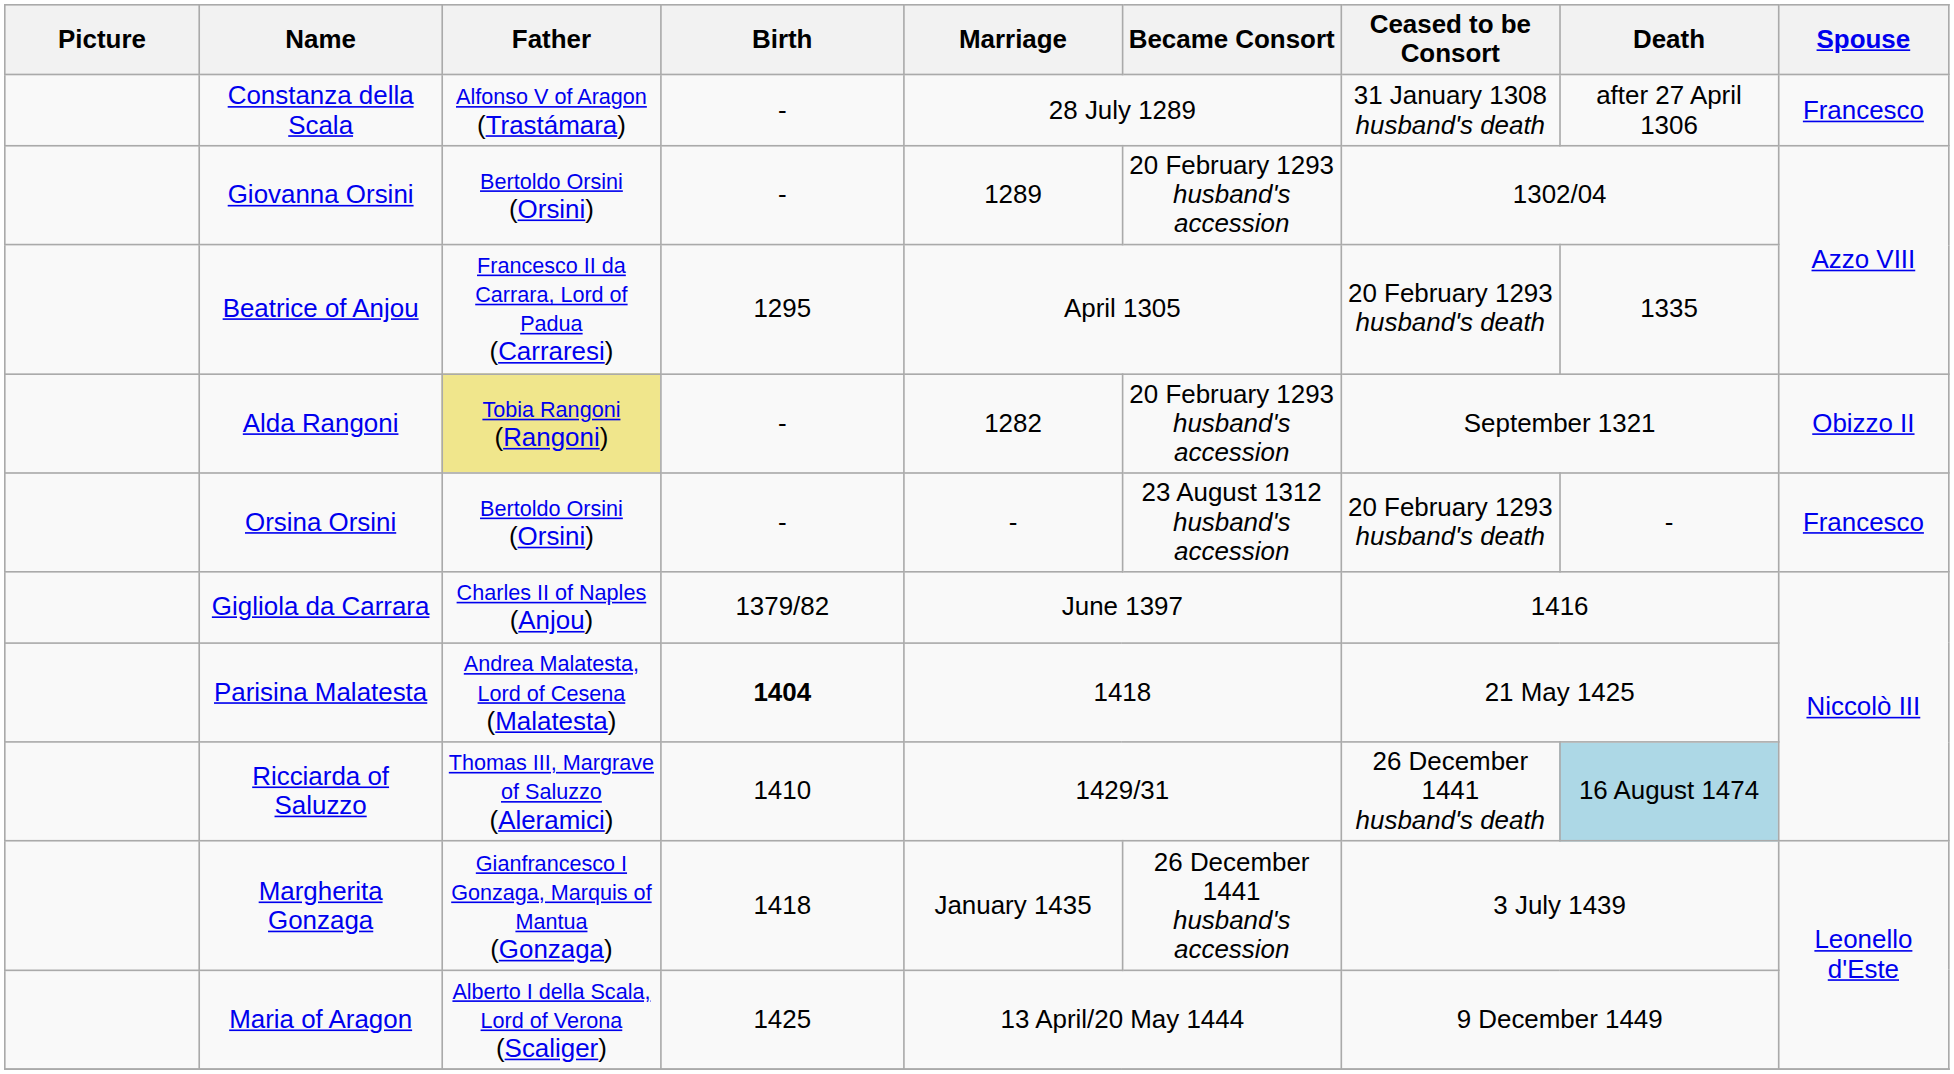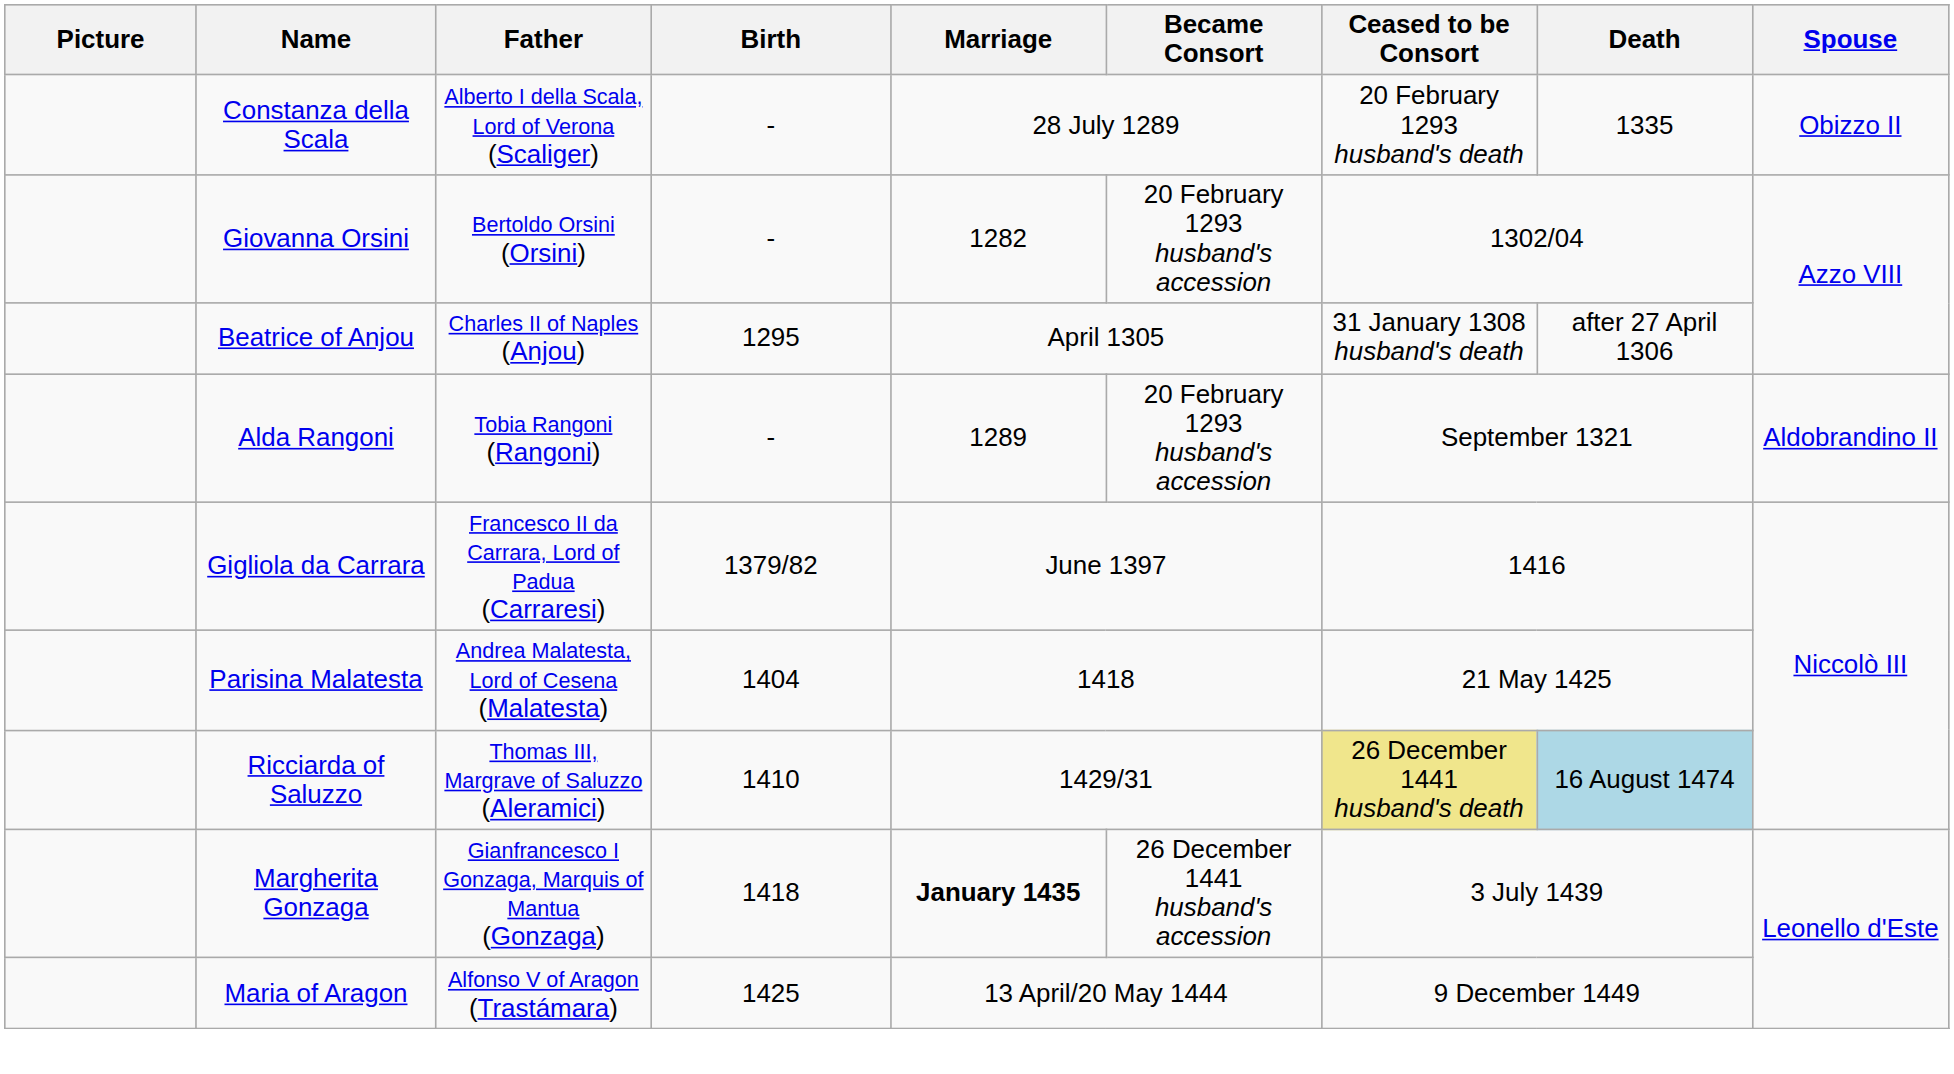 <table width=95% class="wikitable">
 <tr>
 <th width = "8%">Picture</th>
 <th width = "10%">Name</th>
 <th width = "9%">Father</th>
 <th width = "10%">Birth</th>
 <th width = "9%">Marriage</th>
 <th width = "9%">Became Consort</th>
 <th width = "9%">Ceased to be Consort</th>
 <th width = "9%">Death</th>
 <th width = "7%"><a href='#'>Spouse</a></th>
 </tr>
 <tr>
 <td align="center"></td>
 <td align="center"><a href='#'>Constanza della Scala</a><br></td>
-<td align="center"><small><a href='#'>Alfonso V of Aragon</a></small><br> (<a href='#'>Trastámara</a>)</td>
+<td align="center"><small><a href='#'>Alberto I della Scala, Lord of Verona</a></small><br> (<a href='#'>Scaliger</a>)</td>
 <td align="center">-</td>
 <td align="center" colspan="2">28 July 1289</td>
-<td align="center">31 January 1308<br><em>husband's death</em></td>
-<td align="center">after 27 April 1306</td>
-<td align="center"><a href='#'>Francesco</a></td>
+<td align="center">20 February 1293<br><em>husband's death</em></td>
+<td align="center">1335</td>
+<td align="center"><a href='#'>Obizzo II</a></td>
 </tr>
 <tr>
 <td align="center"></td>
 <td align="center"><a href='#'>Giovanna Orsini</a><br></td>
 <td align="center"><small><a href='#'>Bertoldo Orsini</a></small><br> (<a href='#'>Orsini</a>)</td>
 <td align="center">-</td>
-<td align="center">1289</td>
+<td align="center">1282</td>
 <td align="center">20 February 1293<br><em>husband's accession</em></td>
 <td align="center" colspan="2">1302/04</td>
 <td align="center" rowspan="2"><a href='#'>Azzo VIII</a></td>
 </tr>
 <tr>
 <td align="center"></td>
 <td align="center"><a href='#'>Beatrice of Anjou</a><br></td>
-<td align="center"><small><a href='#'>Francesco II da Carrara, Lord of Padua</a></small><br> (<a href='#'>Carraresi</a>)</td>
+<td align="center"><small><a href='#'>Charles II of Naples</a></small><br> (<a href='#'>Anjou</a>)</td>
 <td align="center">1295</td>
 <td align="center" colspan="2">April 1305</td>
-<td align="center">20 February 1293<br><em>husband's death</em></td>
-<td align="center">1335</td>
+<td align="center">31 January 1308<br><em>husband's death</em></td>
+<td align="center">after 27 April 1306</td>
 </tr>
 <tr>
 <td align="center"></td>
 <td align="center"><a href='#'>Alda Rangoni</a><br></td>
-<td align="center" style="background: khaki;"><small><a href='#'>Tobia Rangoni</a></small><br> (<a href='#'>Rangoni</a>)</td>
+<td align="center"><small><a href='#'>Tobia Rangoni</a></small><br> (<a href='#'>Rangoni</a>)</td>
 <td align="center">-</td>
-<td align="center">1282</td>
+<td align="center">1289</td>
 <td align="center">20 February 1293<br><em>husband's accession</em></td>
 <td align="center" colspan="2">September 1321</td>
-<td align="center"><a href='#'>Obizzo II</a></td>
-</tr>
-<tr>
-<td align="center"></td>
-<td align="center"><a href='#'>Orsina Orsini</a><br></td>
-<td align="center"><small><a href='#'>Bertoldo Orsini</a></small><br> (<a href='#'>Orsini</a>)</td>
-<td align="center">-</td>
-<td align="center">-</td>
-<td align="center">23 August 1312<br><em>husband's accession</em></td>
-<td align="center">20 February 1293<br><em>husband's death</em></td>
-<td align="center">-</td>
-<td align="center"><a href='#'>Francesco</a></td>
+<td align="center"><a href='#'>Aldobrandino II</a></td>
 </tr>
 <tr>
 <td align="center"></td>
 <td align="center"><a href='#'>Gigliola da Carrara</a><br></td>
-<td align="center"><small><a href='#'>Charles II of Naples</a></small><br> (<a href='#'>Anjou</a>)</td>
+<td align="center"><small><a href='#'>Francesco II da Carrara, Lord of Padua</a></small><br> (<a href='#'>Carraresi</a>)</td>
 <td align="center">1379/82</td>
 <td align="center" colspan="2">June 1397</td>
 <td align="center" colspan="2">1416</td>
 <td align="center" rowspan="3"><a href='#'>Niccolò III</a></td>
 </tr>
 <tr>
 <td align="center"></td>
 <td align="center"><a href='#'>Parisina Malatesta</a></td>
 <td align="center"><small><a href='#'>Andrea Malatesta, Lord of Cesena</a></small><br> (<a href='#'>Malatesta</a>)</td>
-<td align="center"><strong>1404</strong></td>
+<td align="center">1404</td>
 <td align="center" colspan="2">1418</td>
 <td align="center" colspan="2">21 May 1425</td>
 </tr>
 <tr>
 <td align="center"></td>
 <td align="center"><a href='#'>Ricciarda of Saluzzo</a></td>
 <td align="center"><small><a href='#'>Thomas III, Margrave of Saluzzo</a></small><br> (<a href='#'>Aleramici</a>)</td>
 <td align="center">1410</td>
 <td align="center" colspan="2">1429/31</td>
-<td align="center">26 December 1441<br><em>husband's death</em></td>
+<td align="center" style="background: khaki;">26 December 1441<br><em>husband's death</em></td>
 <td align="center" style="background: lightblue;">16 August 1474</td>
 </tr>
 <tr>
 <td align="center"></td>
 <td align="center"><a href='#'>Margherita Gonzaga</a></td>
 <td align="center"><small><a href='#'>Gianfrancesco I Gonzaga, Marquis of Mantua</a></small><br> (<a href='#'>Gonzaga</a>)</td>
 <td align="center">1418</td>
-<td align="center">January 1435</td>
+<td align="center"><strong>January 1435</strong></td>
 <td align="center">26 December 1441<br><em>husband's accession</em></td>
 <td align="center" colspan="2">3 July 1439</td>
 <td align="center" rowspan="2"><a href='#'>Leonello d'Este</a></td>
 </tr>
 <tr>
 <td align="center"></td>
 <td align="center"><a href='#'>Maria of Aragon</a></td>
-<td align="center"><small><a href='#'>Alberto I della Scala, Lord of Verona</a></small><br> (<a href='#'>Scaliger</a>)</td>
+<td align="center"><small><a href='#'>Alfonso V of Aragon</a></small><br> (<a href='#'>Trastámara</a>)</td>
 <td align="center">1425</td>
 <td align="center" colspan="2">13 April/20 May 1444</td>
 <td align="center" colspan="2">9 December 1449</td>
 </tr>
 <tr>
 </tr>
 </table>
